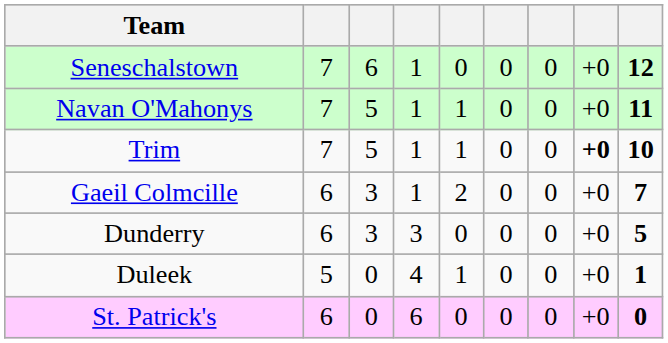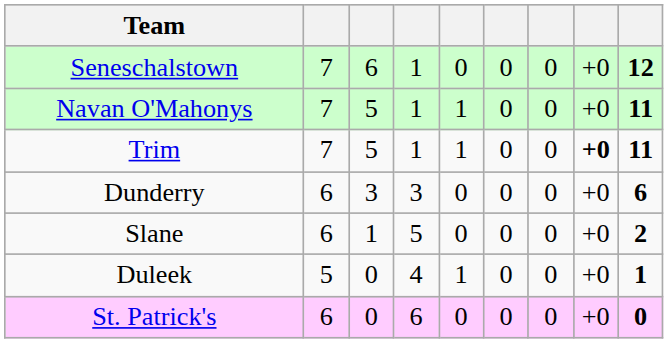 <table class="wikitable" style="text-align:center">
 <tr>
 <th style="width:175px;">Team</th>
 <th width="20"></th>
 <th width="20"></th>
 <th width="20"></th>
 <th width="20"></th>
 <th width="20"></th>
 <th width="20"></th>
 <th width="20"></th>
 <th width="20"></th>
 </tr>
 <tr style="background:#cfc;">
 <td><a href='#'>Seneschalstown</a></td>
 <td>7</td>
 <td>6</td>
 <td>1</td>
 <td>0</td>
 <td>0</td>
 <td>0</td>
 <td>+0</td>
 <td><strong>12</strong></td>
 </tr>
 <tr style="background:#cfc;">
 <td><a href='#'>Navan O'Mahonys</a></td>
 <td>7</td>
 <td>5</td>
 <td>1</td>
 <td>1</td>
 <td>0</td>
 <td>0</td>
 <td>+0</td>
 <td><strong>11</strong></td>
 </tr>
 <tr>
 <td><a href='#'>Trim</a></td>
 <td>7</td>
 <td>5</td>
 <td>1</td>
 <td>1</td>
 <td>0</td>
 <td>0</td>
 <td><strong>+0</strong></td>
-<td><strong>10</strong></td>
-</tr>
-<tr>
-<td><a href='#'>Gaeil Colmcille</a></td>
-<td>6</td>
-<td>3</td>
-<td>1</td>
-<td>2</td>
-<td>0</td>
-<td>0</td>
-<td>+0</td>
-<td><strong>7</strong></td>
+<td><strong>11</strong></td>
 </tr>
 <tr>
 <td>Dunderry</td>
 <td>6</td>
 <td>3</td>
 <td>3</td>
 <td>0</td>
 <td>0</td>
 <td>0</td>
 <td>+0</td>
-<td><strong>5</strong></td>
+<td><strong>6</strong></td>
+</tr>
+<tr>
+<td>Slane</td>
+<td>6</td>
+<td>1</td>
+<td>5</td>
+<td>0</td>
+<td>0</td>
+<td>0</td>
+<td>+0</td>
+<td><strong>2</strong></td>
 </tr>
 <tr>
 <td>Duleek</td>
 <td>5</td>
 <td>0</td>
 <td>4</td>
 <td>1</td>
 <td>0</td>
 <td>0</td>
 <td>+0</td>
 <td><strong>1</strong></td>
 </tr>
 <tr style="background:#fcf;">
 <td><a href='#'>St. Patrick's</a></td>
 <td>6</td>
 <td>0</td>
 <td>6</td>
 <td>0</td>
 <td>0</td>
 <td>0</td>
 <td>+0</td>
 <td><strong>0</strong></td>
 </tr>
 </table>
